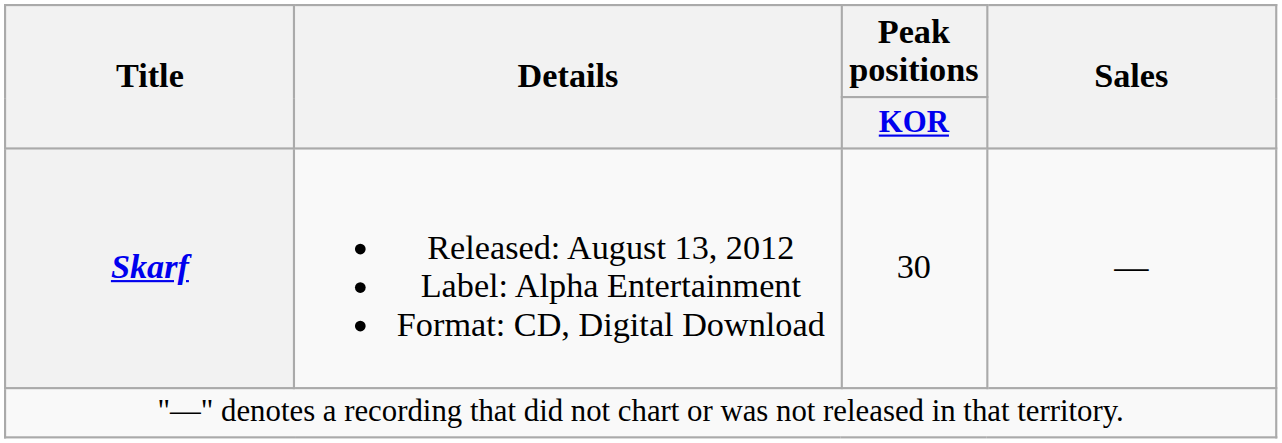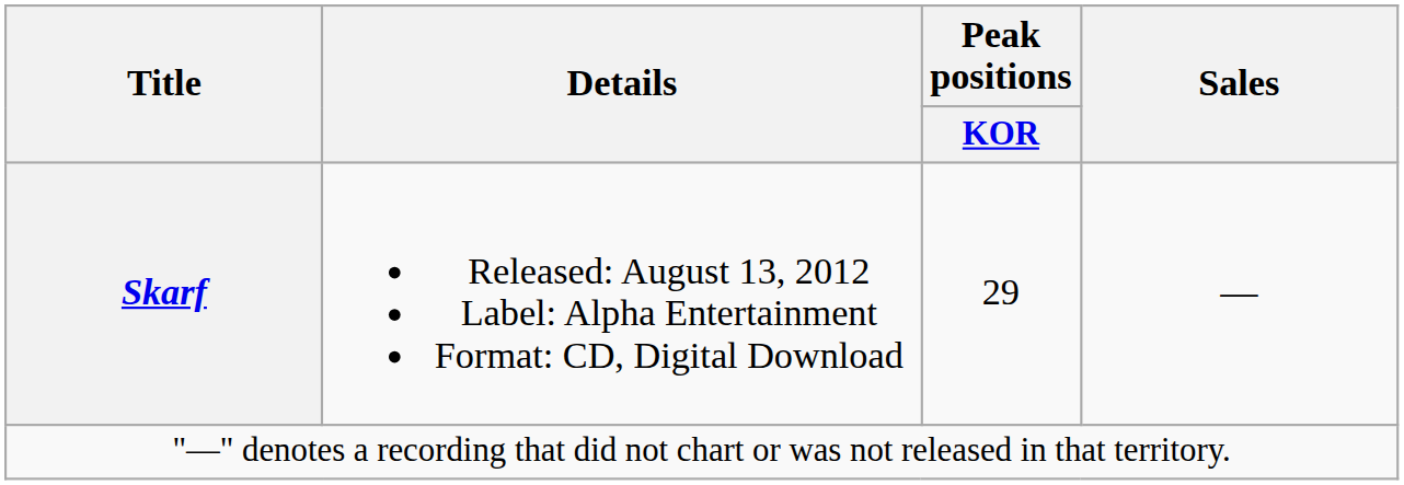 <table class="wikitable plainrowheaders" style="text-align:center;">
 <tr>
 <th scope="col" rowspan="2" style="width:8em;">Title</th>
 <th rowspan="2" style="width:15.5em;">Details</th>
 <th scope="col" colspan="1">Peak positions</th>
 <th scope="col" rowspan="2" style="width:8em;">Sales</th>
 </tr>
 <tr>
 <th scope="col" style="width:2.5em;font-size:90%;"><a href='#'>KOR</a><br></th>
 </tr>
 <tr>
 <th scope="row"><em><a href='#'>Skarf</a></em></th>
 <td><br><ul><li>Released: August 13, 2012</li><li>Label: Alpha Entertainment</li><li>Format: CD, Digital Download</li></ul></td>
-<td>30</td>
+<td>29</td>
 <td>—</td>
 </tr>
 <tr>
 <td colspan="12" style="font-size:90%">"—" denotes a recording that did not chart or was not released in that territory.</td>
 </tr>
 </table>
